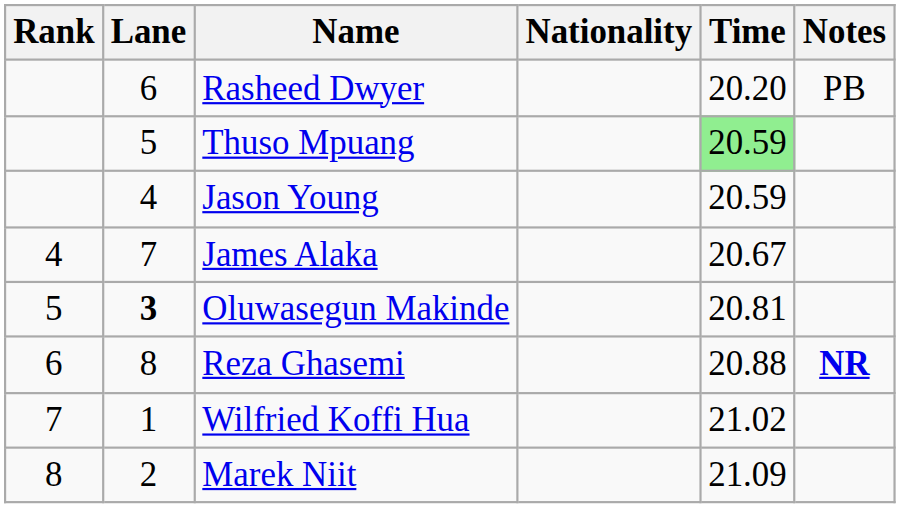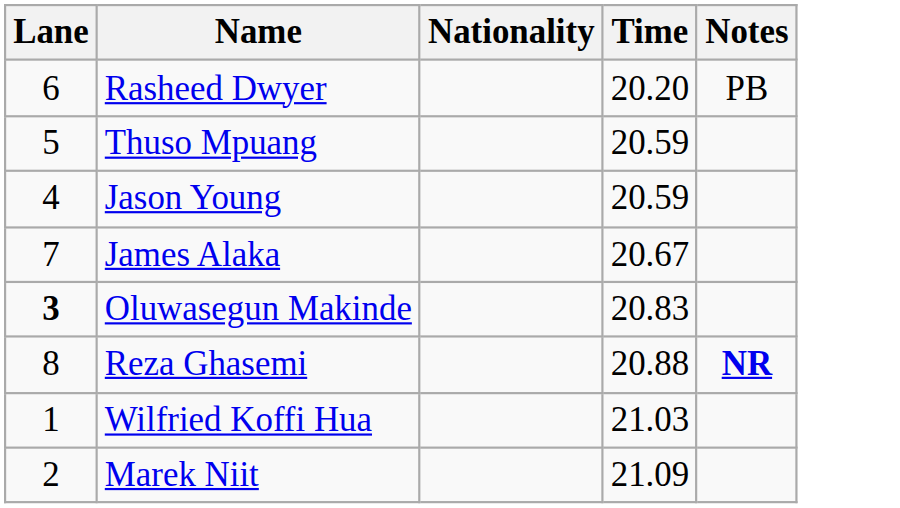 <table class="wikitable sortable" style="text-align:center">
 <tr>
-<th>Rank</th>
 <th>Lane</th>
 <th>Name</th>
 <th>Nationality</th>
 <th>Time</th>
 <th>Notes</th>
 </tr>
 <tr>
-<td></td>
 <td>6</td>
 <td align=left><a href='#'>Rasheed Dwyer</a></td>
 <td align=left></td>
 <td>20.20</td>
 <td>PB</td>
 </tr>
 <tr>
-<td></td>
 <td>5</td>
 <td align=left><a href='#'>Thuso Mpuang</a></td>
 <td align=left></td>
-<td style="background: lightgreen;">20.59</td>
+<td>20.59</td>
 <td></td>
 </tr>
 <tr>
-<td></td>
 <td>4</td>
 <td align=left><a href='#'>Jason Young</a></td>
 <td align=left></td>
 <td>20.59</td>
 <td></td>
 </tr>
 <tr>
-<td>4</td>
 <td>7</td>
 <td align=left><a href='#'>James Alaka</a></td>
 <td align=left></td>
 <td>20.67</td>
 <td></td>
 </tr>
 <tr>
-<td>5</td>
 <td><strong>3</strong></td>
 <td align=left><a href='#'>Oluwasegun Makinde</a></td>
 <td align=left></td>
-<td>20.81</td>
+<td>20.83</td>
 <td></td>
 </tr>
 <tr>
-<td>6</td>
 <td>8</td>
 <td align=left><a href='#'>Reza Ghasemi</a></td>
 <td align=left></td>
 <td>20.88</td>
 <td><strong><a href='#'>NR</a></strong></td>
 </tr>
 <tr>
-<td>7</td>
 <td>1</td>
 <td align=left><a href='#'>Wilfried Koffi Hua</a></td>
 <td align=left></td>
-<td>21.02</td>
+<td>21.03</td>
 <td></td>
 </tr>
 <tr>
-<td>8</td>
 <td>2</td>
 <td align=left><a href='#'>Marek Niit</a></td>
 <td align=left></td>
 <td>21.09</td>
 <td></td>
 </tr>
 </table>
